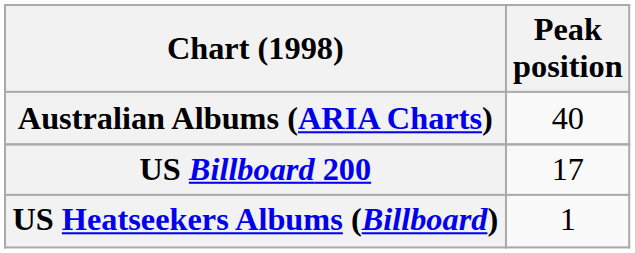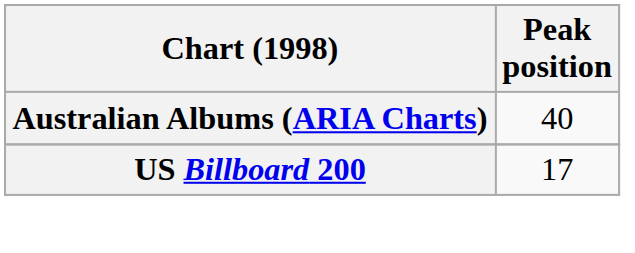 <table class="wikitable sortable plainrowheaders" style="text-align:center">
 <tr>
 <th scope="col">Chart (1998)</th>
 <th scope="col">Peak<br>position</th>
 </tr>
 <tr>
 <th scope="row">Australian Albums (<a href='#'>ARIA Charts</a>)</th>
 <td>40</td>
 </tr>
 <tr>
 </tr>
 <tr>
 <th scope="row">US <a href='#'><em>Billboard</em> 200</a></th>
 <td>17</td>
 </tr>
-<tr>
-<th scope="row">US <a href='#'>Heatseekers Albums</a> (<em><a href='#'>Billboard</a></em>)</th>
-<td>1</td>
-</tr>
 </table>
